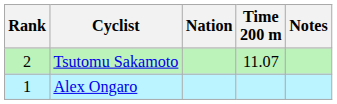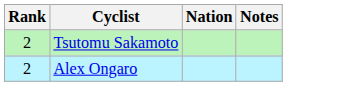 <table class="wikitable sortable" style="text-align:center">
 <tr>
 <th>Rank</th>
 <th>Cyclist</th>
 <th>Nation</th>
-<th>Time<br>200 m</th>
 <th>Notes</th>
 </tr>
 <tr bgcolor=bbf3bb>
 <td>2</td>
 <td align=left><a href='#'>Tsutomu Sakamoto</a></td>
 <td align=left></td>
-<td>11.07</td>
 <td></td>
 </tr>
 <tr bgcolor=bbf3ff>
-<td>1</td>
+<td>2</td>
 <td align=left><a href='#'>Alex Ongaro</a></td>
 <td align=left></td>
 <td></td>
-<td></td>
 </tr>
 </table>
